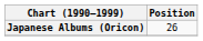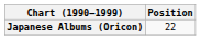 <table class="wikitable plainrowheaders">
 <tr>
 <th>Chart (1990–1999)</th>
 <th>Position</th>
 </tr>
 <tr>
 <th scope="row">Japanese Albums (Oricon)</th>
-<td style="text-align:center;">26</td>
+<td style="text-align:center;">22</td>
 </tr>
 <tr>
 </tr>
 </table>
